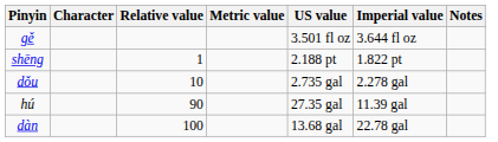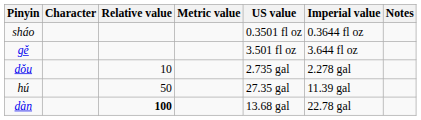 <table class="wikitable">
 <tr>
 <th>Pinyin</th>
 <th>Character</th>
 <th>Relative value</th>
 <th>Metric value</th>
 <th>US value</th>
 <th>Imperial value</th>
 <th>Notes</th>
 </tr>
 <tr>
+<td align=center><em>sháo</em></td>
+<td align=right></td>
+<td align=right></td>
+<td align=left></td>
+<td align=left>0.3501 fl oz</td>
+<td align=left>0.3644 fl oz</td>
+<td align=right></td>
+</tr>
+<tr>
 <td align=center><em><a href='#'>gě</a></em></td>
 <td align=right></td>
 <td align=right></td>
 <td align=left></td>
 <td align=left>3.501 fl oz</td>
 <td align=left>3.644 fl oz</td>
-<td align=right></td>
-</tr>
-<tr>
-<td align=center><em><a href='#'>shēng</a></em></td>
-<td align=right></td>
-<td align=right>1</td>
-<td align=left></td>
-<td align=left>2.188 pt</td>
-<td align=left>1.822 pt</td>
 <td align=right></td>
 </tr>
 <tr>
 <td align=center><em><a href='#'>dǒu</a></em></td>
 <td align=right></td>
 <td align=right>10</td>
 <td align=left></td>
 <td align=left>2.735 gal</td>
 <td align=left>2.278 gal</td>
 <td align=right></td>
 </tr>
 <tr>
 <td align=center><em>hú</em></td>
 <td align=right></td>
-<td align=right>90</td>
+<td align=right>50</td>
 <td align=left></td>
 <td align=left>27.35 gal</td>
 <td align=left>11.39 gal</td>
 <td align=right></td>
 </tr>
 <tr>
 <td align=center><em><a href='#'>dàn</a></em></td>
 <td align=right></td>
-<td align=right>100</td>
+<td align=right><strong>100</strong></td>
 <td align=left></td>
 <td align=left>13.68 gal</td>
 <td align=left>22.78 gal</td>
 <td align=right></td>
 </tr>
 </table>
